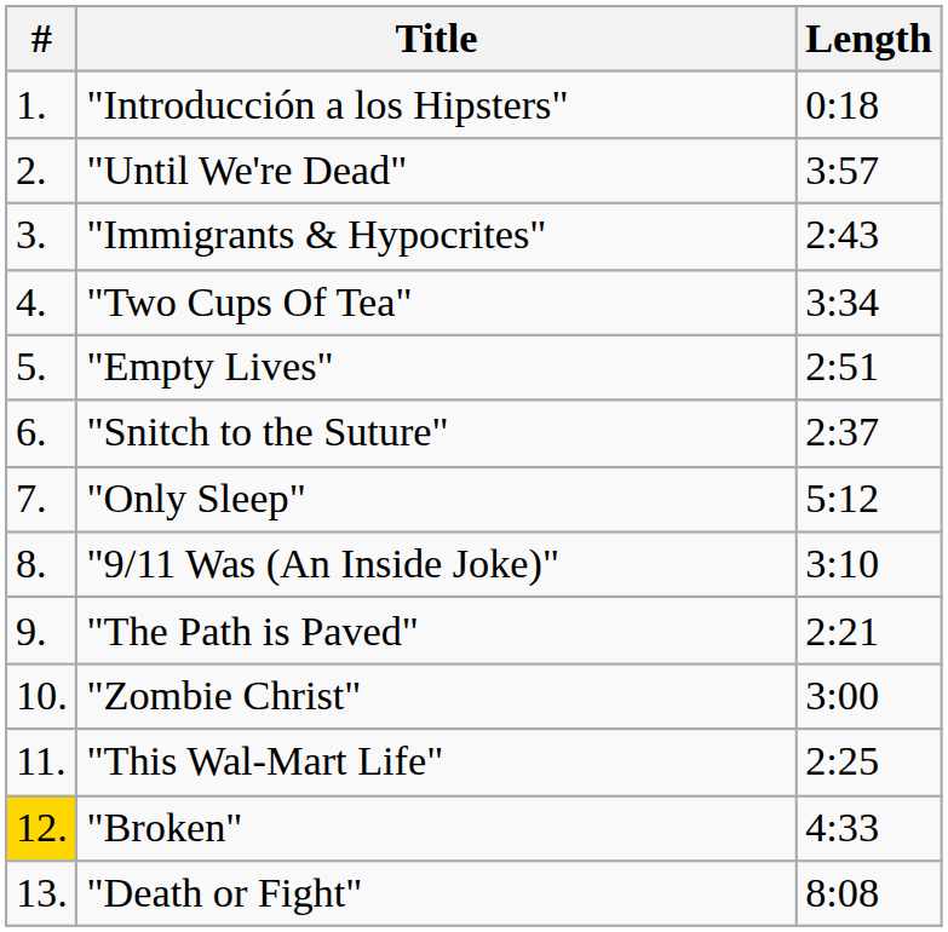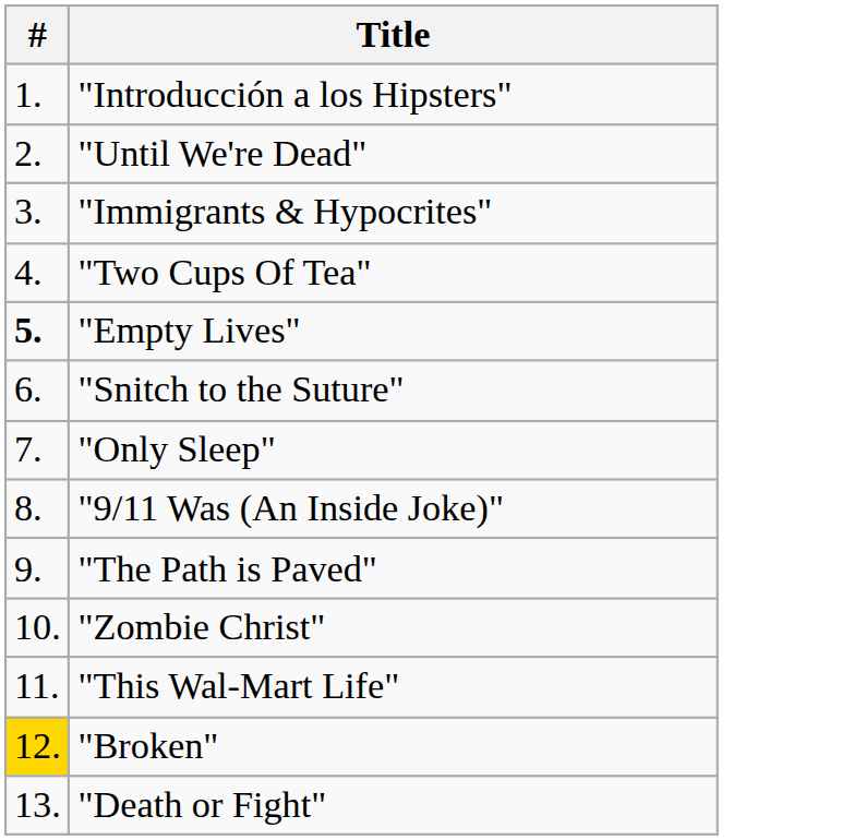 <table class="wikitable">
 <tr>
 <th>#</th>
 <th width="270">Title</th>
-<th>Length</th>
 </tr>
 <tr>
 <td>1.</td>
 <td>"Introducción a los Hipsters"</td>
-<td>0:18</td>
 </tr>
 <tr>
 <td>2.</td>
 <td>"Until We're Dead"</td>
-<td>3:57</td>
 </tr>
 <tr>
 <td>3.</td>
 <td>"Immigrants & Hypocrites"</td>
-<td>2:43</td>
 </tr>
 <tr>
 <td>4.</td>
 <td>"Two Cups Of Tea"</td>
-<td>3:34</td>
 </tr>
 <tr>
-<td>5.</td>
+<td><strong>5.</strong></td>
 <td>"Empty Lives"</td>
-<td>2:51</td>
 </tr>
 <tr>
 <td>6.</td>
 <td>"Snitch to the Suture"</td>
-<td>2:37</td>
 </tr>
 <tr>
 <td>7.</td>
 <td>"Only Sleep"</td>
-<td>5:12</td>
 </tr>
 <tr>
 <td>8.</td>
 <td>"9/11 Was (An Inside Joke)"</td>
-<td>3:10</td>
 </tr>
 <tr>
 <td>9.</td>
 <td>"The Path is Paved"</td>
-<td>2:21</td>
 </tr>
 <tr>
 <td>10.</td>
 <td>"Zombie Christ"</td>
-<td>3:00</td>
 </tr>
 <tr>
 <td>11.</td>
 <td>"This Wal-Mart Life"</td>
-<td>2:25</td>
 </tr>
 <tr>
 <td style="background: gold;">12.</td>
 <td>"Broken"</td>
-<td>4:33</td>
 </tr>
 <tr>
 <td>13.</td>
 <td>"Death or Fight"</td>
-<td>8:08</td>
 </tr>
 </table>
